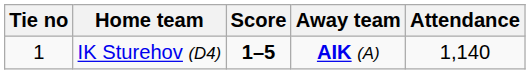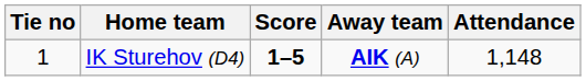 <table class="wikitable" style="text-align:center">
 <tr>
 <th style= width="40px">Tie no</th>
 <th style= width="150px">Home team</th>
 <th style= width="60px">Score</th>
 <th style= width="150px">Away team</th>
 <th style= width="30px">Attendance</th>
 </tr>
 <tr>
 <td>1</td>
 <td><a href='#'>IK Sturehov</a> <em><small>(D4)</small></em></td>
 <td><strong>1–5</strong></td>
 <td><strong><a href='#'>AIK</a></strong> <em><small>(A)</small></em></td>
-<td>1,140</td>
+<td>1,148</td>
 </tr>
 </table>
